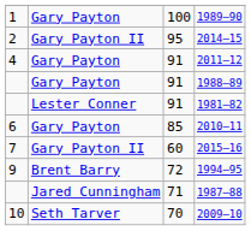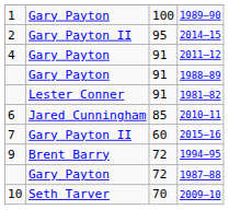 <table class="wikitable">
 <tr>
 </tr>
 <tr>
 <td>1</td>
 <td><a href='#'>Gary Payton</a></td>
 <td>100</td>
 <td style="font-size:80%;"><a href='#'>1989–90</a></td>
 </tr>
 <tr>
 <td>2</td>
 <td><a href='#'>Gary Payton II</a></td>
 <td>95</td>
 <td style="font-size:80%;"><a href='#'>2014–15</a></td>
 </tr>
 <tr>
 <td>4</td>
 <td><a href='#'>Gary Payton</a></td>
 <td>91</td>
 <td style="font-size:80%;"><a href='#'>2011–12</a></td>
 </tr>
 <tr>
 <td></td>
 <td><a href='#'>Gary Payton</a></td>
 <td>91</td>
 <td style="font-size:80%;"><a href='#'>1988–89</a></td>
 </tr>
 <tr>
 <td></td>
 <td><a href='#'>Lester Conner</a></td>
 <td>91</td>
 <td style="font-size:80%;"><a href='#'>1981–82</a></td>
 </tr>
 <tr>
 <td>6</td>
-<td><a href='#'>Gary Payton</a></td>
+<td><a href='#'>Jared Cunningham</a></td>
 <td>85</td>
 <td style="font-size:80%;"><a href='#'>2010–11</a></td>
 </tr>
 <tr>
 <td>7</td>
 <td><a href='#'>Gary Payton II</a></td>
 <td>60</td>
 <td style="font-size:80%;"><a href='#'>2015–16</a></td>
 </tr>
 <tr>
 <td>9</td>
 <td><a href='#'>Brent Barry</a></td>
 <td>72</td>
 <td style="font-size:80%;"><a href='#'>1994–95</a></td>
 </tr>
 <tr>
 <td></td>
-<td><a href='#'>Jared Cunningham</a></td>
-<td>71</td>
+<td><a href='#'>Gary Payton</a></td>
+<td>72</td>
 <td style="font-size:80%;"><a href='#'>1987–88</a></td>
 </tr>
 <tr>
 <td>10</td>
 <td><a href='#'>Seth Tarver</a></td>
 <td>70</td>
 <td style="font-size:80%;"><a href='#'>2009–10</a></td>
 </tr>
 </table>
